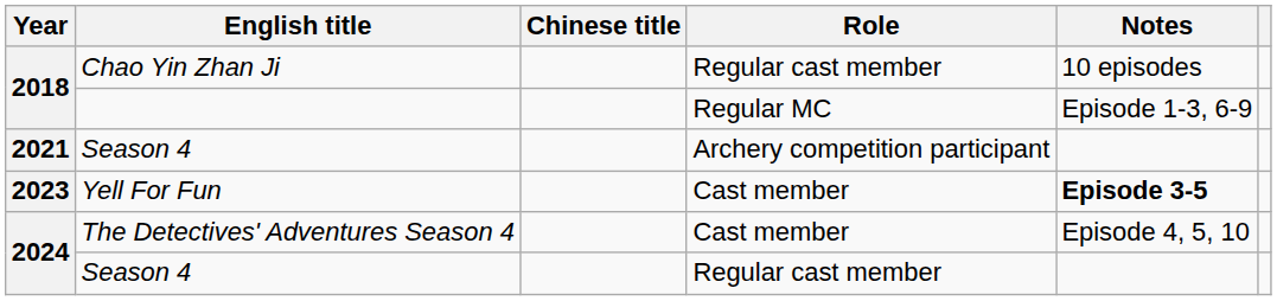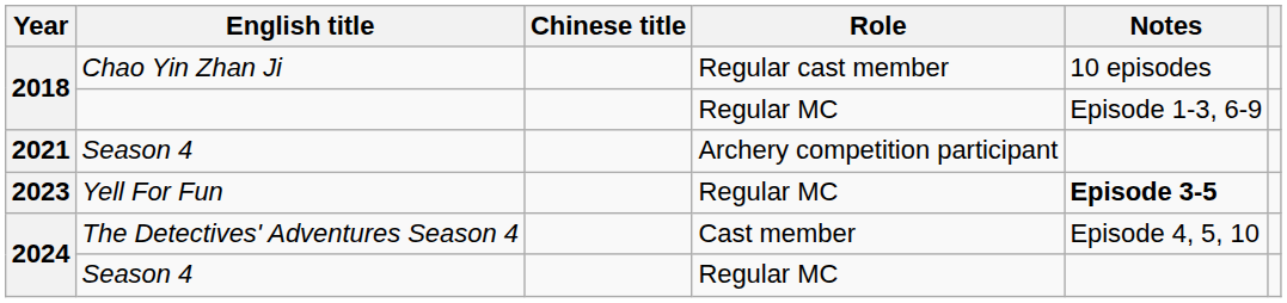 <table class="wikitable plainrowheaders">
 <tr>
 <th scope="col">Year</th>
 <th scope="col">English title</th>
 <th scope="col">Chinese title</th>
 <th scope="col">Role</th>
 <th scope="col">Notes</th>
 <th scope="col" class="unsortable"></th>
 </tr>
 <tr>
 <th scope="row" rowspan="2">2018</th>
 <td><em>Chao Yin Zhan Ji</em></td>
 <td></td>
 <td>Regular cast member</td>
 <td>10 episodes</td>
 <td style="text-align:center"></td>
 </tr>
 <tr>
 <td><em></em></td>
 <td></td>
 <td>Regular MC</td>
 <td>Episode 1-3, 6-9</td>
 <td style="text-align:center"></td>
 </tr>
 <tr>
 <th scope="row">2021</th>
 <td><em></em> <em>Season 4</em></td>
 <td></td>
 <td>Archery competition participant</td>
 <td></td>
 <td style="text-align:center"></td>
 </tr>
 <tr>
 <th scope="row">2023</th>
 <td><em>Yell For Fun</em></td>
 <td></td>
-<td>Cast member</td>
+<td>Regular MC</td>
 <td><strong>Episode 3-5</strong></td>
 <td style="text-align:center"></td>
 </tr>
 <tr>
 <th scope="row" rowspan="2">2024</th>
 <td><em>The Detectives' Adventures Season 4</em></td>
 <td></td>
 <td>Cast member</td>
 <td>Episode 4, 5, 10</td>
 <td style="text-align:center"></td>
 </tr>
 <tr>
 <td><em></em> <em>Season 4</em></td>
 <td></td>
-<td>Regular cast member</td>
+<td>Regular MC</td>
 <td></td>
 <td style="text-align:center"></td>
 </tr>
 </table>
